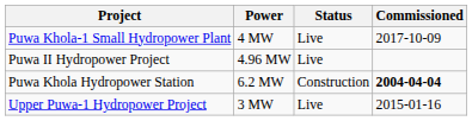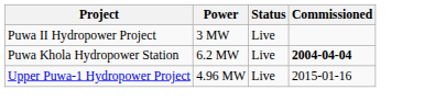 <table class="wikitable sortable">
 <tr>
 <th>Project</th>
 <th>Power</th>
 <th>Status</th>
 <th>Commissioned</th>
 </tr>
 <tr>
-<td><a href='#'>Puwa Khola-1 Small Hydropower Plant</a></td>
-<td>4 MW</td>
-<td>Live</td>
-<td>2017-10-09</td>
-</tr>
-<tr>
 <td>Puwa II Hydropower Project</td>
-<td>4.96 MW</td>
+<td>3 MW</td>
 <td>Live</td>
 <td></td>
 </tr>
 <tr>
 <td>Puwa Khola Hydropower Station</td>
 <td>6.2 MW</td>
-<td>Construction</td>
+<td>Live</td>
 <td><strong>2004-04-04</strong></td>
 </tr>
 <tr>
 <td><a href='#'>Upper Puwa-1 Hydropower Project</a></td>
-<td>3 MW</td>
+<td>4.96 MW</td>
 <td>Live</td>
 <td>2015-01-16</td>
 </tr>
 </table>
